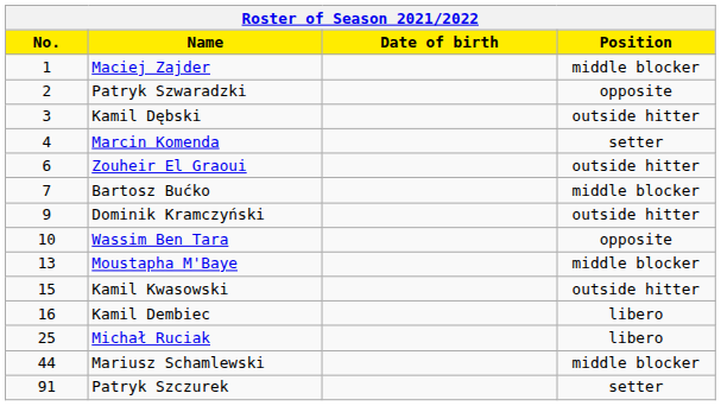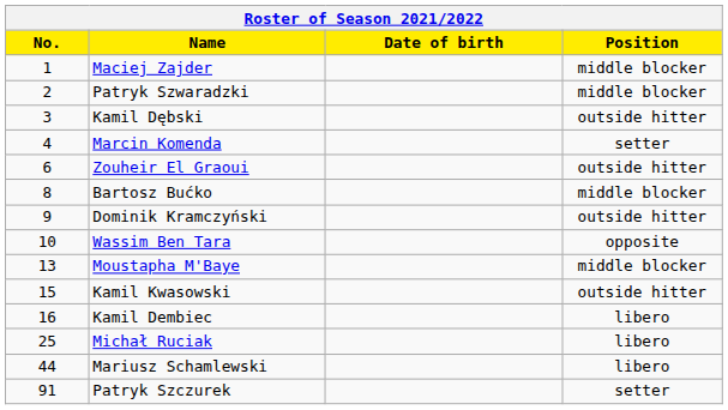 <table class="wikitable collapsible collapsed" style="font-size:100%; text-align:center;">
 <tr>
 <th colspan=5 style="width:30em"><a href='#'>Roster of Season 2021/2022</a></th>
 </tr>
 <tr>
 <th style="color:#000000; background-color:#FFEC00; width:5em">No.</th>
 <th style="color:#000000; background-color:#FFEC00; width:15em">Name</th>
 <th style="color:#000000; background-color:#FFEC00; width:15em">Date of birth</th>
 <th style="color:#000000; background-color:#FFEC00; width:10em">Position</th>
 </tr>
 <tr>
 <td>1</td>
 <td align=left> <a href='#'>Maciej Zajder</a></td>
 <td align=right></td>
 <td>middle blocker</td>
 </tr>
 <tr>
 <td>2</td>
 <td align=left> Patryk Szwaradzki</td>
 <td align=right></td>
-<td>opposite</td>
+<td>middle blocker</td>
 </tr>
 <tr>
 <td>3</td>
 <td align=left> Kamil Dębski</td>
 <td align=right></td>
 <td>outside hitter</td>
 </tr>
 <tr>
 <td>4</td>
 <td align=left> <a href='#'>Marcin Komenda</a></td>
 <td align=right></td>
 <td>setter</td>
 </tr>
 <tr>
 <td>6</td>
 <td align=left> <a href='#'>Zouheir El Graoui</a></td>
 <td align=right></td>
 <td>outside hitter</td>
 </tr>
 <tr>
-<td>7</td>
+<td>8</td>
 <td align=left> Bartosz Bućko</td>
 <td align=right></td>
 <td>middle blocker</td>
 </tr>
 <tr>
 <td>9</td>
 <td align=left> Dominik Kramczyński</td>
 <td align=right></td>
 <td>outside hitter</td>
 </tr>
 <tr>
 <td>10</td>
 <td align=left> <a href='#'>Wassim Ben Tara</a></td>
 <td align=right></td>
 <td>opposite</td>
 </tr>
 <tr>
 <td>13</td>
 <td align=left> <a href='#'>Moustapha M'Baye</a></td>
 <td align=right></td>
 <td>middle blocker</td>
 </tr>
 <tr>
 <td>15</td>
 <td align=left> Kamil Kwasowski</td>
 <td align=right></td>
 <td>outside hitter</td>
 </tr>
 <tr>
 <td>16</td>
 <td align=left> Kamil Dembiec</td>
 <td align=right></td>
 <td>libero</td>
 </tr>
 <tr>
 <td>25</td>
 <td align=left> <a href='#'>Michał Ruciak</a></td>
 <td align=right></td>
 <td>libero</td>
 </tr>
 <tr>
 <td>44</td>
 <td align=left> Mariusz Schamlewski</td>
 <td align=right></td>
-<td>middle blocker</td>
+<td>libero</td>
 </tr>
 <tr>
 <td>91</td>
 <td align=left> Patryk Szczurek</td>
 <td align=right></td>
 <td>setter</td>
 </tr>
 </table>
